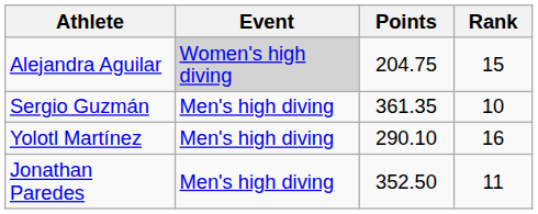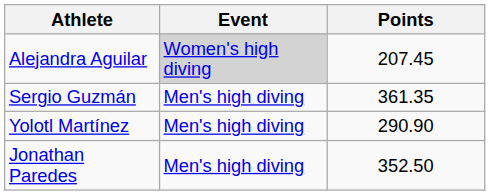 <table class="wikitable" style="font-size:90%; width:30%;">
 <tr>
 <th width=115>Athlete</th>
 <th width=125>Event</th>
 <th>Points</th>
-<th>Rank</th>
 </tr>
 <tr align=center>
 <td align=left><a href='#'>Alejandra Aguilar</a></td>
 <td align=left style="background: lightgrey;"><a href='#'>Women's high diving</a></td>
-<td>204.75</td>
-<td>15</td>
+<td>207.45</td>
 </tr>
 <tr align=center>
 <td align=left><a href='#'>Sergio Guzmán</a></td>
 <td align=left><a href='#'>Men's high diving</a></td>
 <td>361.35</td>
-<td>10</td>
 </tr>
 <tr align=center>
 <td align=left><a href='#'>Yolotl Martínez</a></td>
 <td align=left><a href='#'>Men's high diving</a></td>
-<td>290.10</td>
-<td>16</td>
+<td>290.90</td>
 </tr>
 <tr align=center>
 <td align=left><a href='#'>Jonathan Paredes</a></td>
 <td align=left><a href='#'>Men's high diving</a></td>
 <td>352.50</td>
-<td>11</td>
 </tr>
 </table>
